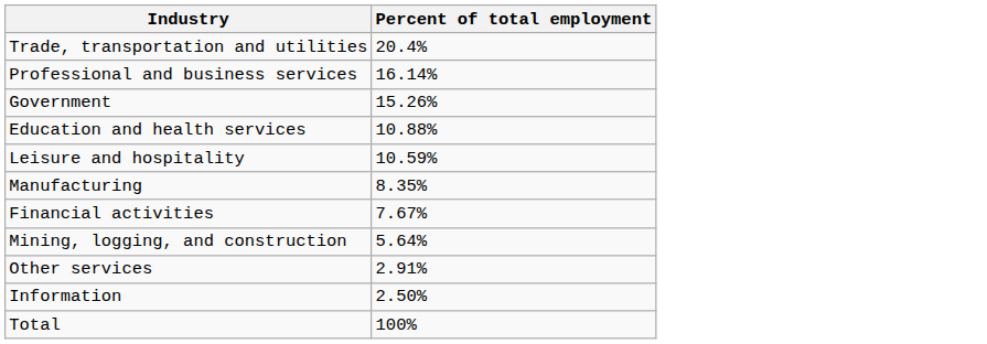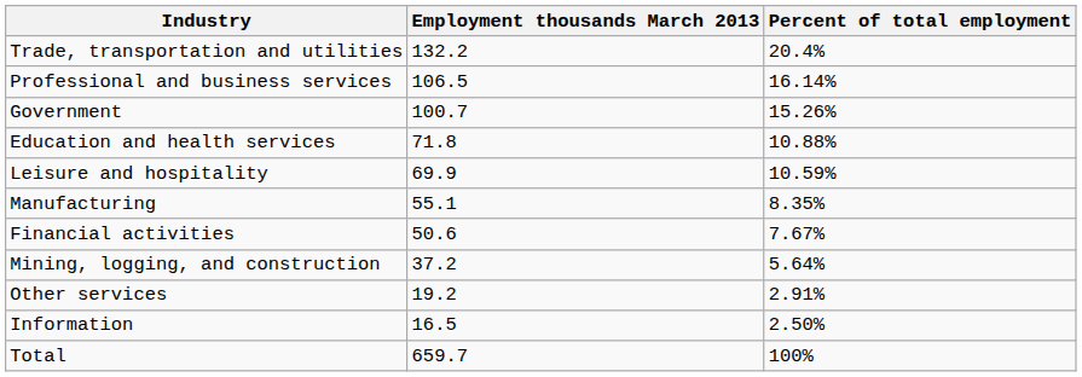 <table class="wikitable">
 <tr>
 <th>Industry</th>
+<th>Employment thousands March 2013</th>
 <th>Percent of total employment</th>
 </tr>
 <tr>
 <td>Trade, transportation and utilities</td>
+<td>132.2</td>
 <td>20.4%</td>
 </tr>
 <tr>
 <td>Professional and business services</td>
+<td>106.5</td>
 <td>16.14%</td>
 </tr>
 <tr>
 <td>Government</td>
+<td>100.7</td>
 <td>15.26%</td>
 </tr>
 <tr>
 <td>Education and health services</td>
+<td>71.8</td>
 <td>10.88%</td>
 </tr>
 <tr>
 <td>Leisure and hospitality</td>
+<td>69.9</td>
 <td>10.59%</td>
 </tr>
 <tr>
 <td>Manufacturing</td>
+<td>55.1</td>
 <td>8.35%</td>
 </tr>
 <tr>
 <td>Financial activities</td>
+<td>50.6</td>
 <td>7.67%</td>
 </tr>
 <tr>
 <td>Mining, logging, and construction</td>
+<td>37.2</td>
 <td>5.64%</td>
 </tr>
 <tr>
 <td>Other services</td>
+<td>19.2</td>
 <td>2.91%</td>
 </tr>
 <tr>
 <td>Information</td>
+<td>16.5</td>
 <td>2.50%</td>
 </tr>
 <tr>
 <td>Total</td>
+<td>659.7</td>
 <td>100%</td>
 </tr>
 </table>
